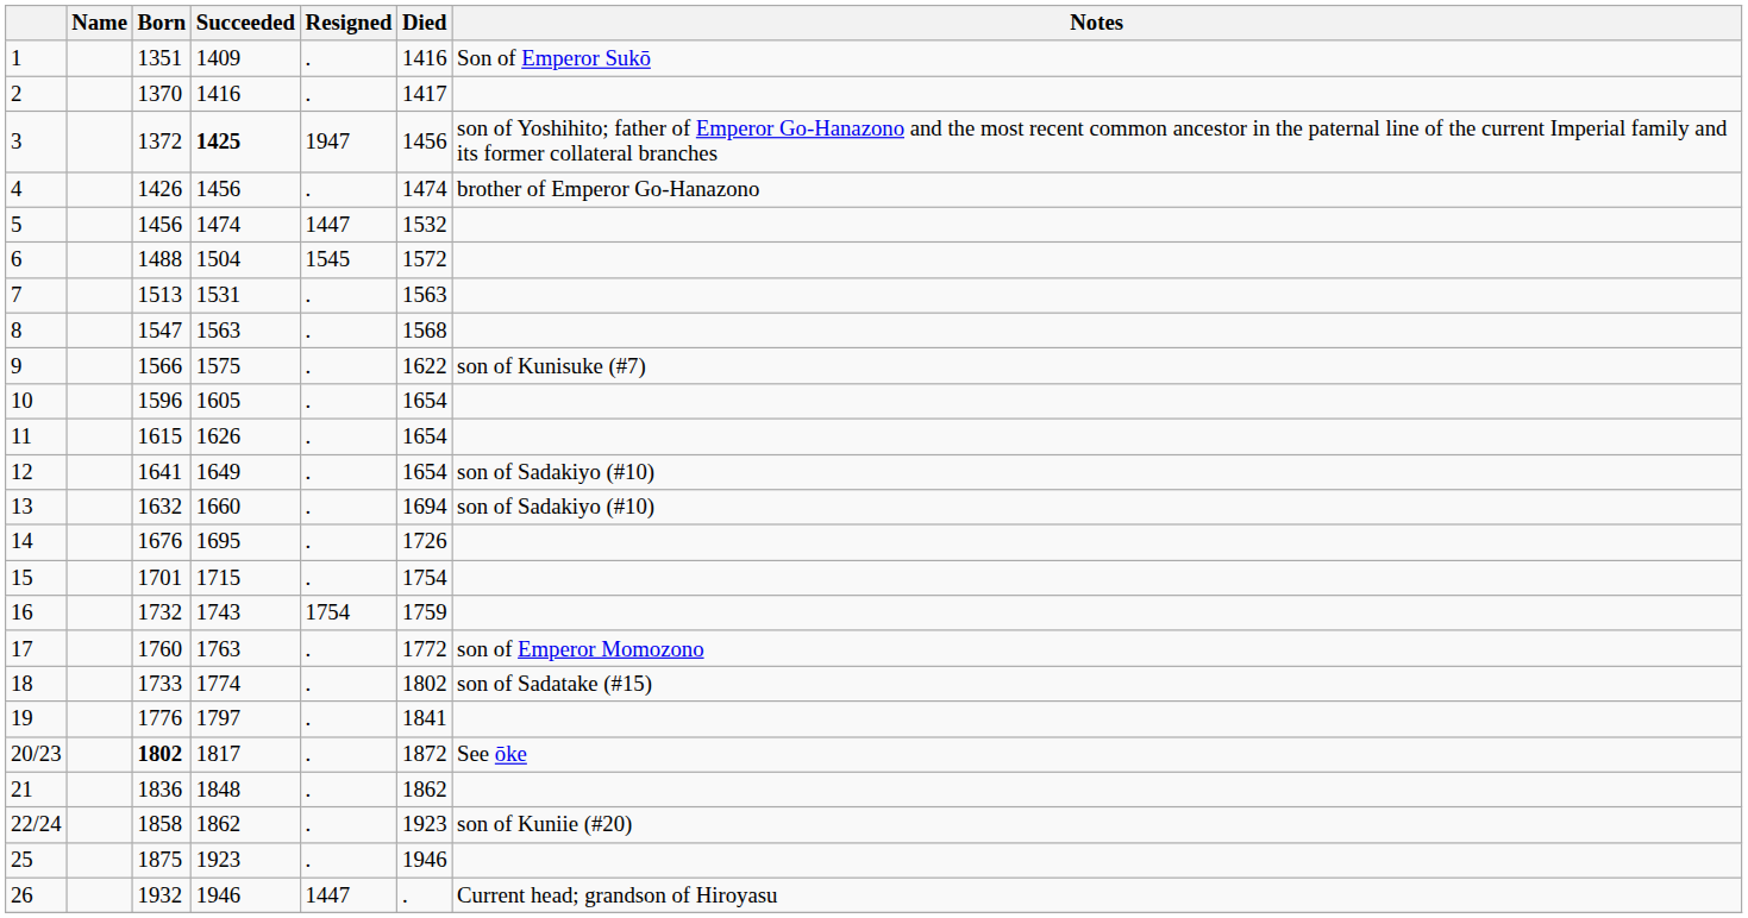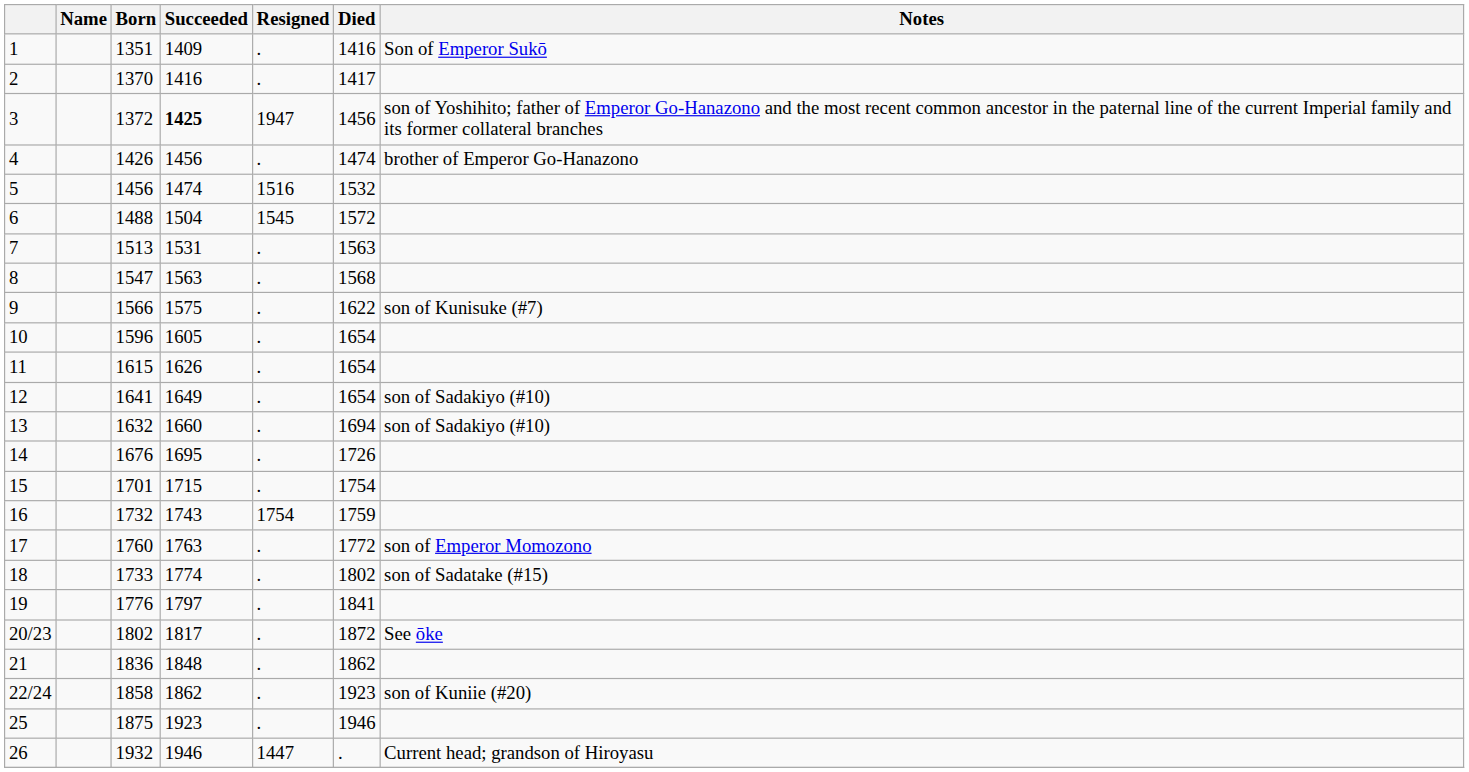 <table class=wikitable sortable>
 <tr>
 <th></th>
 <th>Name</th>
 <th>Born</th>
 <th>Succeeded</th>
 <th>Resigned</th>
 <th>Died</th>
 <th>Notes</th>
 </tr>
 <tr>
 <td>1</td>
 <td></td>
 <td>1351</td>
 <td>1409</td>
 <td>.</td>
 <td>1416</td>
 <td>Son of <a href='#'>Emperor Sukō</a></td>
 </tr>
 <tr>
 <td>2</td>
 <td></td>
 <td>1370</td>
 <td>1416</td>
 <td>.</td>
 <td>1417</td>
 <td></td>
 </tr>
 <tr>
 <td>3</td>
 <td></td>
 <td>1372</td>
 <td><strong>1425</strong></td>
 <td>1947</td>
 <td>1456</td>
 <td>son of Yoshihito; father of <a href='#'>Emperor Go-Hanazono</a> and the most recent common ancestor in the paternal line of the current Imperial family and its former collateral branches</td>
 </tr>
 <tr>
 <td>4</td>
 <td></td>
 <td>1426</td>
 <td>1456</td>
 <td>.</td>
 <td>1474</td>
 <td>brother of Emperor Go-Hanazono</td>
 </tr>
 <tr>
 <td>5</td>
 <td></td>
 <td>1456</td>
 <td>1474</td>
-<td>1447</td>
+<td>1516</td>
 <td>1532</td>
 <td></td>
 </tr>
 <tr>
 <td>6</td>
 <td></td>
 <td>1488</td>
 <td>1504</td>
 <td>1545</td>
 <td>1572</td>
 <td></td>
 </tr>
 <tr>
 <td>7</td>
 <td></td>
 <td>1513</td>
 <td>1531</td>
 <td>.</td>
 <td>1563</td>
 <td></td>
 </tr>
 <tr>
 <td>8</td>
 <td></td>
 <td>1547</td>
 <td>1563</td>
 <td>.</td>
 <td>1568</td>
 <td></td>
 </tr>
 <tr>
 <td>9</td>
 <td></td>
 <td>1566</td>
 <td>1575</td>
 <td>.</td>
 <td>1622</td>
 <td>son of Kunisuke (#7)</td>
 </tr>
 <tr>
 <td>10</td>
 <td></td>
 <td>1596</td>
 <td>1605</td>
 <td>.</td>
 <td>1654</td>
 <td></td>
 </tr>
 <tr>
 <td>11</td>
 <td></td>
 <td>1615</td>
 <td>1626</td>
 <td>.</td>
 <td>1654</td>
 <td></td>
 </tr>
 <tr>
 <td>12</td>
 <td></td>
 <td>1641</td>
 <td>1649</td>
 <td>.</td>
 <td>1654</td>
 <td>son of Sadakiyo (#10)</td>
 </tr>
 <tr 0>
 <td>13</td>
 <td></td>
 <td>1632</td>
 <td>1660</td>
 <td>.</td>
 <td>1694</td>
 <td>son of Sadakiyo (#10)</td>
 </tr>
 <tr>
 <td>14</td>
 <td></td>
 <td>1676</td>
 <td>1695</td>
 <td>.</td>
 <td>1726</td>
 <td></td>
 </tr>
 <tr>
 <td>15</td>
 <td></td>
 <td>1701</td>
 <td>1715</td>
 <td>.</td>
 <td>1754</td>
 <td></td>
 </tr>
 <tr>
 <td>16</td>
 <td></td>
 <td>1732</td>
 <td>1743</td>
 <td>1754</td>
 <td>1759</td>
 <td></td>
 </tr>
 <tr>
 <td>17</td>
 <td></td>
 <td>1760</td>
 <td>1763</td>
 <td>.</td>
 <td>1772</td>
 <td>son of <a href='#'>Emperor Momozono</a></td>
 </tr>
 <tr>
 <td>18</td>
 <td></td>
 <td>1733</td>
 <td>1774</td>
 <td>.</td>
 <td>1802</td>
 <td>son of Sadatake (#15)</td>
 </tr>
 <tr>
 <td>19</td>
 <td></td>
 <td>1776</td>
 <td>1797</td>
 <td>.</td>
 <td>1841</td>
 <td></td>
 </tr>
 <tr>
 <td>20/23</td>
 <td></td>
-<td><strong>1802</strong></td>
+<td>1802</td>
 <td>1817</td>
 <td>.</td>
 <td>1872</td>
 <td>See <a href='#'>ōke</a></td>
 </tr>
 <tr>
 <td>21</td>
 <td></td>
 <td>1836</td>
 <td>1848</td>
 <td>.</td>
 <td>1862</td>
 <td></td>
 </tr>
 <tr>
 <td>22/24</td>
 <td></td>
 <td>1858</td>
 <td>1862</td>
 <td>.</td>
 <td>1923</td>
 <td>son of Kuniie (#20)</td>
 </tr>
 <tr>
 <td>25</td>
 <td></td>
 <td>1875</td>
 <td>1923</td>
 <td>.</td>
 <td>1946</td>
 <td></td>
 </tr>
 <tr>
 <td>26</td>
 <td></td>
 <td>1932</td>
 <td>1946</td>
 <td>1447</td>
 <td>.</td>
 <td>Current head; grandson of Hiroyasu</td>
 </tr>
 <tr>
 </tr>
 </table>
